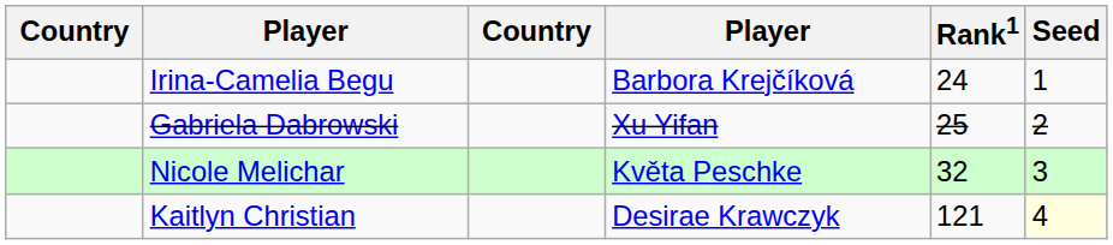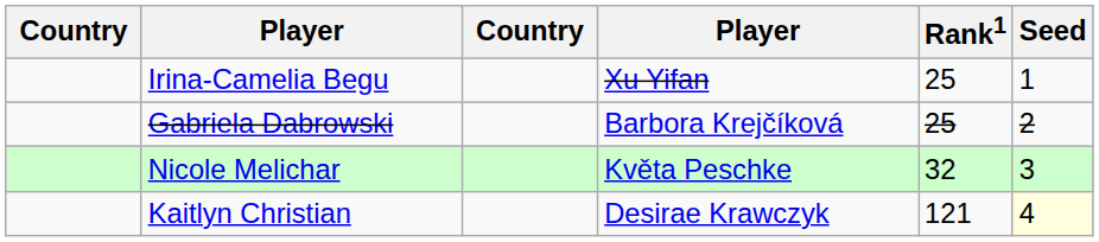 <table class="sortable wikitable">
 <tr>
 <th width="70">Country</th>
 <th width="175">Player</th>
 <th width="70">Country</th>
 <th width="175">Player</th>
 <th>Rank<sup>1</sup></th>
 <th>Seed</th>
 </tr>
 <tr>
 <td></td>
 <td><a href='#'>Irina-Camelia Begu</a></td>
 <td></td>
-<td><a href='#'>Barbora Krejčíková</a></td>
-<td>24</td>
+<td><s><a href='#'>Xu Yifan</a></s></td>
+<td>25</td>
 <td>1</td>
 </tr>
 <tr>
 <td><s></s></td>
 <td><s><a href='#'>Gabriela Dabrowski</a></s></td>
 <td><s></s></td>
-<td><s><a href='#'>Xu Yifan</a></s></td>
+<td><a href='#'>Barbora Krejčíková</a></td>
 <td><s>25</s></td>
 <td><s>2</s></td>
 </tr>
 <tr style="background:#cfc;">
 <td></td>
 <td><a href='#'>Nicole Melichar</a></td>
 <td></td>
 <td><a href='#'>Květa Peschke</a></td>
 <td>32</td>
 <td>3</td>
 </tr>
 <tr>
 <td></td>
 <td><a href='#'>Kaitlyn Christian</a></td>
 <td></td>
 <td><a href='#'>Desirae Krawczyk</a></td>
 <td>121</td>
 <td style="background: lightyellow;">4</td>
 </tr>
 </table>
